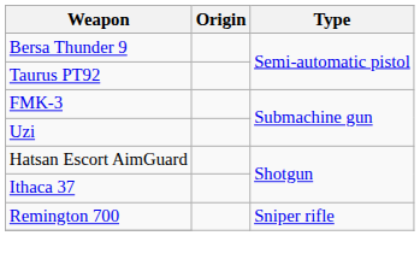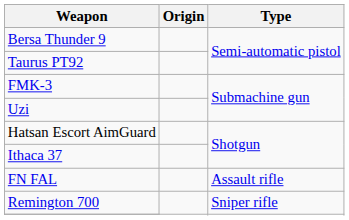 <table class="wikitable">
 <tr>
 <th>Weapon</th>
 <th>Origin</th>
 <th>Type</th>
 </tr>
 <tr>
 <td><a href='#'>Bersa Thunder 9</a></td>
 <td></td>
 <td rowspan="2"><a href='#'>Semi-automatic pistol</a></td>
 </tr>
 <tr>
 <td><a href='#'>Taurus PT92</a></td>
 <td></td>
 </tr>
 <tr>
 <td><a href='#'>FMK-3</a></td>
 <td></td>
 <td rowspan="2"><a href='#'>Submachine gun</a></td>
 </tr>
 <tr>
 <td><a href='#'>Uzi</a></td>
 <td></td>
 </tr>
 <tr>
 <td>Hatsan Escort AimGuard</td>
 <td></td>
 <td rowspan="2"><a href='#'>Shotgun</a></td>
 </tr>
 <tr>
 <td><a href='#'>Ithaca 37</a></td>
 <td></td>
 </tr>
 <tr>
+<td><a href='#'>FN FAL</a></td>
+<td></td>
+<td><a href='#'>Assault rifle</a></td>
+</tr>
+<tr>
 <td><a href='#'>Remington 700</a></td>
 <td rowspan="2"></td>
 <td rowspan="2"><a href='#'>Sniper rifle</a></td>
 </tr>
 <tr>
 </tr>
 </table>
